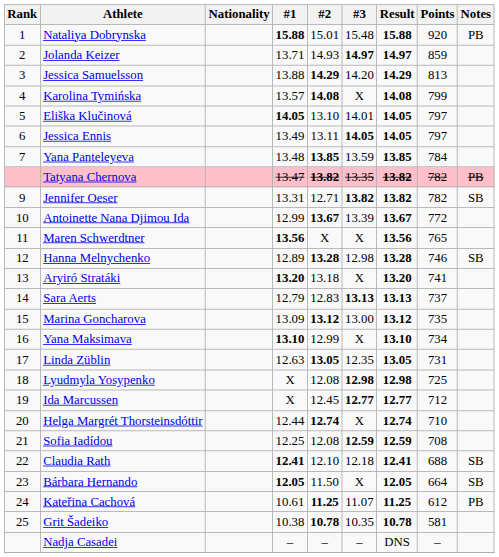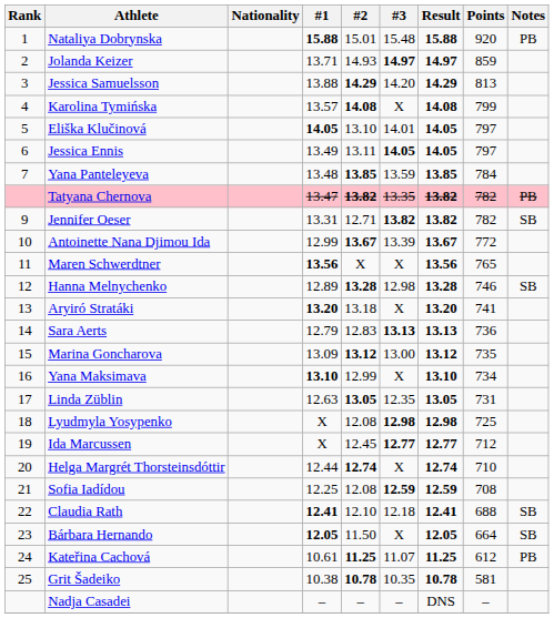 <table class="wikitable sortable" style="text-align:center">
 <tr>
 <th>Rank</th>
 <th>Athlete</th>
 <th>Nationality</th>
 <th>#1</th>
 <th>#2</th>
 <th>#3</th>
 <th>Result</th>
 <th>Points</th>
 <th>Notes</th>
 </tr>
 <tr>
 <td>1</td>
 <td align="left"><a href='#'>Nataliya Dobrynska</a></td>
 <td align=left></td>
 <td><strong>15.88</strong></td>
 <td>15.01</td>
 <td>15.48</td>
 <td><strong>15.88</strong></td>
 <td>920</td>
 <td>PB</td>
 </tr>
 <tr>
 <td>2</td>
 <td align="left"><a href='#'>Jolanda Keizer</a></td>
 <td align=left></td>
 <td>13.71</td>
 <td>14.93</td>
 <td><strong>14.97</strong></td>
 <td><strong>14.97</strong></td>
 <td>859</td>
 <td></td>
 </tr>
 <tr>
 <td>3</td>
 <td align="left"><a href='#'>Jessica Samuelsson</a></td>
 <td align=left></td>
 <td>13.88</td>
 <td><strong>14.29</strong></td>
 <td>14.20</td>
 <td><strong>14.29</strong></td>
 <td>813</td>
 <td></td>
 </tr>
 <tr>
 <td>4</td>
 <td align="left"><a href='#'>Karolina Tymińska</a></td>
 <td align=left></td>
 <td>13.57</td>
 <td><strong>14.08</strong></td>
 <td>X</td>
 <td><strong>14.08</strong></td>
 <td>799</td>
 <td></td>
 </tr>
 <tr>
 <td>5</td>
 <td align="left"><a href='#'>Eliška Klučinová</a></td>
 <td align=left></td>
 <td><strong>14.05</strong></td>
 <td>13.10</td>
 <td>14.01</td>
 <td><strong>14.05</strong></td>
 <td>797</td>
 <td></td>
 </tr>
 <tr>
 <td>6</td>
 <td align="left"><a href='#'>Jessica Ennis</a></td>
 <td align=left></td>
 <td>13.49</td>
 <td>13.11</td>
 <td><strong>14.05</strong></td>
 <td><strong>14.05</strong></td>
 <td>797</td>
 <td></td>
 </tr>
 <tr>
 <td>7</td>
 <td align="left"><a href='#'>Yana Panteleyeva</a></td>
 <td align=left></td>
 <td>13.48</td>
 <td><strong>13.85</strong></td>
 <td>13.59</td>
 <td><strong>13.85</strong></td>
 <td>784</td>
 <td></td>
 </tr>
 <tr bgcolor=pink>
 <td></td>
 <td align="left"><a href='#'>Tatyana Chernova</a></td>
 <td align=left></td>
 <td><s>13.47 </s></td>
 <td><s><strong>13.82</strong> </s></td>
 <td><s>13.35 </s></td>
 <td><s><strong>13.82</strong> </s></td>
 <td><s>782 </s></td>
 <td><s>PB</s></td>
 </tr>
 <tr>
 <td>9</td>
 <td align="left"><a href='#'>Jennifer Oeser</a></td>
 <td align=left></td>
 <td>13.31</td>
 <td>12.71</td>
 <td><strong>13.82</strong></td>
 <td><strong>13.82</strong></td>
 <td>782</td>
 <td>SB</td>
 </tr>
 <tr>
 <td>10</td>
 <td align="left"><a href='#'>Antoinette Nana Djimou Ida</a></td>
 <td align=left></td>
 <td>12.99</td>
 <td><strong>13.67</strong></td>
 <td>13.39</td>
 <td><strong>13.67</strong></td>
 <td>772</td>
 <td></td>
 </tr>
 <tr>
 <td>11</td>
 <td align="left"><a href='#'>Maren Schwerdtner</a></td>
 <td align=left></td>
 <td><strong>13.56</strong></td>
 <td>X</td>
 <td>X</td>
 <td><strong>13.56</strong></td>
 <td>765</td>
 <td></td>
 </tr>
 <tr>
 <td>12</td>
 <td align="left"><a href='#'>Hanna Melnychenko</a></td>
 <td align=left></td>
 <td>12.89</td>
 <td><strong>13.28</strong></td>
 <td>12.98</td>
 <td><strong>13.28</strong></td>
 <td>746</td>
 <td>SB</td>
 </tr>
 <tr>
 <td>13</td>
 <td align="left"><a href='#'>Aryiró Stratáki</a></td>
 <td align=left></td>
 <td><strong>13.20</strong></td>
 <td>13.18</td>
 <td>X</td>
 <td><strong>13.20</strong></td>
 <td>741</td>
 <td></td>
 </tr>
 <tr>
 <td>14</td>
 <td align="left"><a href='#'>Sara Aerts</a></td>
 <td align=left></td>
 <td>12.79</td>
 <td>12.83</td>
 <td><strong>13.13</strong></td>
 <td><strong>13.13</strong></td>
-<td>737</td>
+<td>736</td>
 <td></td>
 </tr>
 <tr>
 <td>15</td>
 <td align="left"><a href='#'>Marina Goncharova</a></td>
 <td align=left></td>
 <td>13.09</td>
 <td><strong>13.12</strong></td>
 <td>13.00</td>
 <td><strong>13.12</strong></td>
 <td>735</td>
 <td></td>
 </tr>
 <tr>
 <td>16</td>
 <td align="left"><a href='#'>Yana Maksimava</a></td>
 <td align=left></td>
 <td><strong>13.10</strong></td>
 <td>12.99</td>
 <td>X</td>
 <td><strong>13.10</strong></td>
 <td>734</td>
 <td></td>
 </tr>
 <tr>
 <td>17</td>
 <td align="left"><a href='#'>Linda Züblin</a></td>
 <td align=left></td>
 <td>12.63</td>
 <td><strong>13.05</strong></td>
 <td>12.35</td>
 <td><strong>13.05</strong></td>
 <td>731</td>
 <td></td>
 </tr>
 <tr>
 <td>18</td>
 <td align="left"><a href='#'>Lyudmyla Yosypenko</a></td>
 <td align=left></td>
 <td>X</td>
 <td>12.08</td>
 <td><strong>12.98</strong></td>
 <td><strong>12.98</strong></td>
 <td>725</td>
 <td></td>
 </tr>
 <tr>
 <td>19</td>
 <td align="left"><a href='#'>Ida Marcussen</a></td>
 <td align=left></td>
 <td>X</td>
 <td>12.45</td>
 <td><strong>12.77</strong></td>
 <td><strong>12.77</strong></td>
 <td>712</td>
 <td></td>
 </tr>
 <tr>
 <td>20</td>
 <td align="left"><a href='#'>Helga Margrét Thorsteinsdóttir</a></td>
 <td align=left></td>
 <td>12.44</td>
 <td><strong>12.74</strong></td>
 <td>X</td>
 <td><strong>12.74</strong></td>
 <td>710</td>
 <td></td>
 </tr>
 <tr>
 <td>21</td>
 <td align="left"><a href='#'>Sofia Iadídou</a></td>
 <td align=left></td>
 <td>12.25</td>
 <td>12.08</td>
 <td><strong>12.59</strong></td>
 <td><strong>12.59</strong></td>
 <td>708</td>
 <td></td>
 </tr>
 <tr>
 <td>22</td>
 <td align="left"><a href='#'>Claudia Rath</a></td>
 <td align=left></td>
 <td><strong>12.41</strong></td>
 <td>12.10</td>
 <td>12.18</td>
 <td><strong>12.41</strong></td>
 <td>688</td>
 <td>SB</td>
 </tr>
 <tr>
 <td>23</td>
 <td align="left"><a href='#'>Bárbara Hernando</a></td>
 <td align=left></td>
 <td><strong>12.05</strong></td>
 <td>11.50</td>
 <td>X</td>
 <td><strong>12.05</strong></td>
 <td>664</td>
 <td>SB</td>
 </tr>
 <tr>
 <td>24</td>
 <td align="left"><a href='#'>Kateřina Cachová</a></td>
 <td align=left></td>
 <td>10.61</td>
 <td><strong>11.25</strong></td>
 <td>11.07</td>
 <td><strong>11.25</strong></td>
 <td>612</td>
 <td>PB</td>
 </tr>
 <tr>
 <td>25</td>
 <td align="left"><a href='#'>Grit Šadeiko</a></td>
 <td align=left></td>
 <td>10.38</td>
 <td><strong>10.78</strong></td>
 <td>10.35</td>
 <td><strong>10.78</strong></td>
 <td>581</td>
 <td></td>
 </tr>
 <tr>
 <td></td>
 <td align="left"><a href='#'>Nadja Casadei</a></td>
 <td align=left></td>
 <td>–</td>
 <td>–</td>
 <td>–</td>
 <td>DNS</td>
 <td>–</td>
 <td></td>
 </tr>
 <tr>
 </tr>
 </table>
